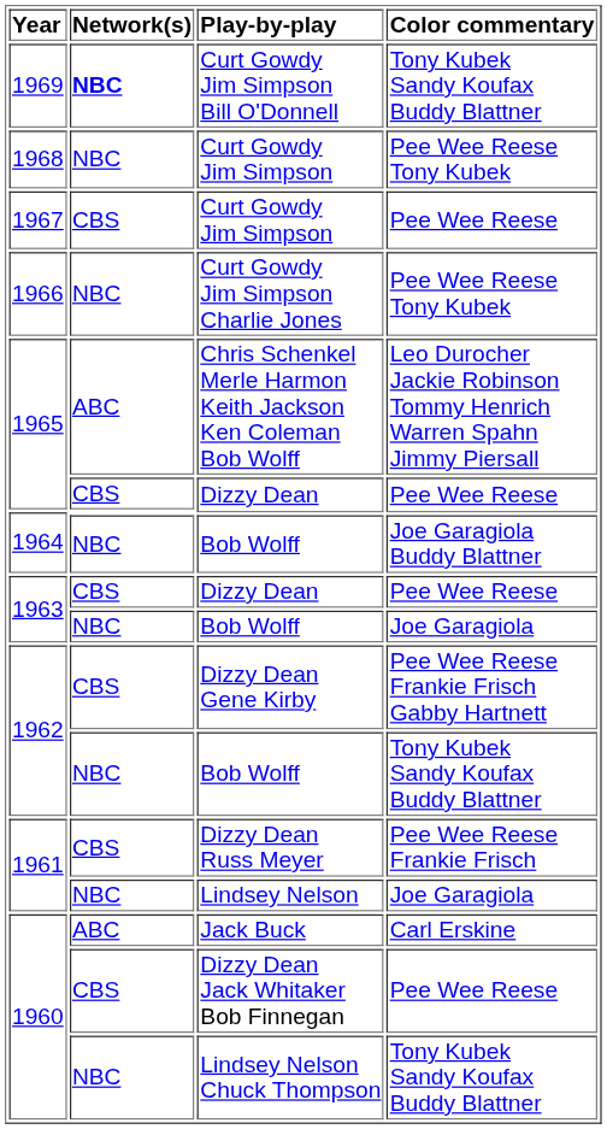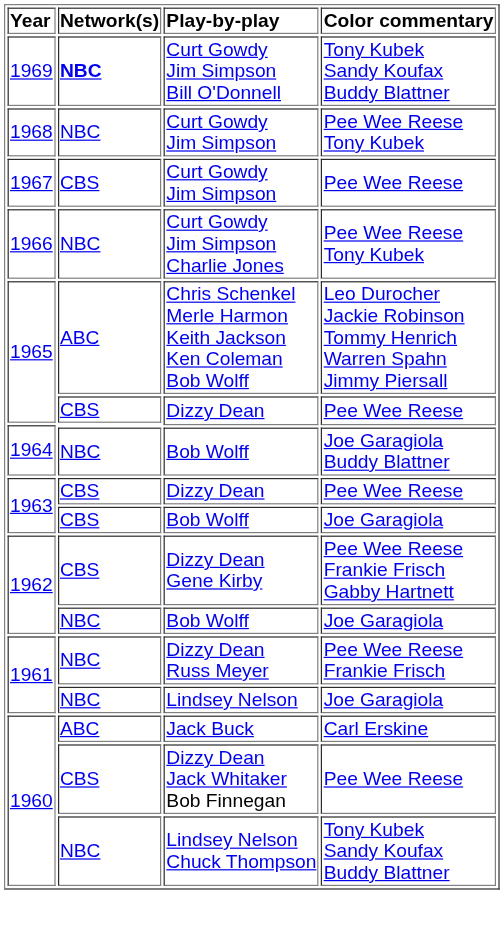 <table border="1" cellpadding="1">
 <tr>
 <td><strong>Year</strong></td>
 <td><strong>Network(s)</strong></td>
 <td><strong>Play-by-play</strong></td>
 <td><strong>Color commentary</strong></td>
 </tr>
 <tr>
 <td><a href='#'>1969</a></td>
 <td><strong><a href='#'>NBC</a></strong></td>
 <td><a href='#'>Curt Gowdy</a><br><a href='#'>Jim Simpson</a><br><a href='#'>Bill O'Donnell</a></td>
 <td><a href='#'>Tony Kubek</a><br><a href='#'>Sandy Koufax</a><br><a href='#'>Buddy Blattner</a></td>
 </tr>
 <tr>
 <td><a href='#'>1968</a></td>
 <td><a href='#'>NBC</a></td>
 <td><a href='#'>Curt Gowdy</a><br><a href='#'>Jim Simpson</a></td>
 <td><a href='#'>Pee Wee Reese</a><br><a href='#'>Tony Kubek</a></td>
 </tr>
 <tr>
 <td><a href='#'>1967</a></td>
 <td nowrap><a href='#'>CBS</a></td>
 <td><a href='#'>Curt Gowdy</a><br><a href='#'>Jim Simpson</a></td>
 <td><a href='#'>Pee Wee Reese</a></td>
 </tr>
 <tr>
 <td><a href='#'>1966</a></td>
 <td><a href='#'>NBC</a></td>
 <td><a href='#'>Curt Gowdy</a><br><a href='#'>Jim Simpson</a> <br> <a href='#'>Charlie Jones</a></td>
 <td><a href='#'>Pee Wee Reese</a><br><a href='#'>Tony Kubek</a></td>
 </tr>
 <tr>
 <td rowspan="2" nowrap=""><a href='#'>1965</a></td>
 <td><a href='#'>ABC</a></td>
 <td><a href='#'>Chris Schenkel</a><br><a href='#'>Merle Harmon</a><br><a href='#'>Keith Jackson</a><br><a href='#'>Ken Coleman</a><br><a href='#'>Bob Wolff</a></td>
 <td><a href='#'>Leo Durocher</a><br><a href='#'>Jackie Robinson</a><br><a href='#'>Tommy Henrich</a><br><a href='#'>Warren Spahn</a><br><a href='#'>Jimmy Piersall</a></td>
 </tr>
 <tr>
 <td nowrap><a href='#'>CBS</a></td>
 <td rowspan=2><a href='#'>Dizzy Dean</a></td>
 <td rowspan=2><a href='#'>Pee Wee Reese</a></td>
 </tr>
 <tr>
 <td rowspan="2" nowrap=""><a href='#'>1964</a></td>
 </tr>
 <tr>
 <td nowrap><a href='#'>NBC</a></td>
 <td><a href='#'>Bob Wolff</a></td>
 <td><a href='#'>Joe Garagiola</a><br><a href='#'>Buddy Blattner</a></td>
 </tr>
 <tr>
 <td rowspan="2" nowrap=""><a href='#'>1963</a></td>
 <td><a href='#'>CBS</a></td>
 <td><a href='#'>Dizzy Dean</a></td>
 <td><a href='#'>Pee Wee Reese</a></td>
 </tr>
 <tr>
-<td nowrap><a href='#'>NBC</a></td>
+<td><a href='#'>CBS</a></td>
 <td><a href='#'>Bob Wolff</a></td>
 <td><a href='#'>Joe Garagiola</a></td>
 </tr>
 <tr>
 <td rowspan="2" nowrap=""><a href='#'>1962</a></td>
 <td><a href='#'>CBS</a></td>
 <td><a href='#'>Dizzy Dean</a><br><a href='#'>Gene Kirby</a></td>
 <td><a href='#'>Pee Wee Reese</a><br><a href='#'>Frankie Frisch</a><br><a href='#'>Gabby Hartnett</a></td>
 </tr>
 <tr>
 <td nowrap><a href='#'>NBC</a></td>
 <td><a href='#'>Bob Wolff</a></td>
-<td><a href='#'>Tony Kubek</a><br><a href='#'>Sandy Koufax</a><br><a href='#'>Buddy Blattner</a></td>
+<td><a href='#'>Joe Garagiola</a></td>
 </tr>
 <tr>
 <td rowspan="2" nowrap=""><a href='#'>1961</a></td>
-<td><a href='#'>CBS</a></td>
+<td nowrap><a href='#'>NBC</a></td>
 <td><a href='#'>Dizzy Dean</a><br><a href='#'>Russ Meyer</a></td>
 <td><a href='#'>Pee Wee Reese</a><br><a href='#'>Frankie Frisch</a></td>
 </tr>
 <tr>
 <td nowrap><a href='#'>NBC</a></td>
 <td><a href='#'>Lindsey Nelson</a></td>
 <td><a href='#'>Joe Garagiola</a></td>
 </tr>
 <tr>
 <td rowspan="3" nowrap=""><a href='#'>1960</a></td>
 <td nowrap><a href='#'>ABC</a></td>
 <td><a href='#'>Jack Buck</a></td>
 <td><a href='#'>Carl Erskine</a></td>
 </tr>
 <tr>
 <td nowrap><a href='#'>CBS</a></td>
 <td><a href='#'>Dizzy Dean</a><br><a href='#'>Jack Whitaker</a><br>Bob Finnegan</td>
 <td><a href='#'>Pee Wee Reese</a></td>
 </tr>
 <tr>
 <td nowrap><a href='#'>NBC</a></td>
 <td><a href='#'>Lindsey Nelson</a><br><a href='#'>Chuck Thompson</a></td>
 <td><a href='#'>Tony Kubek</a><br><a href='#'>Sandy Koufax</a><br><a href='#'>Buddy Blattner</a></td>
 </tr>
 </table>
